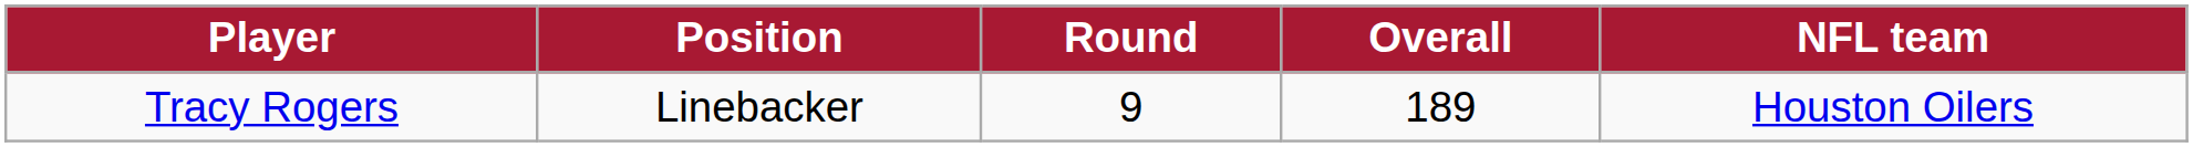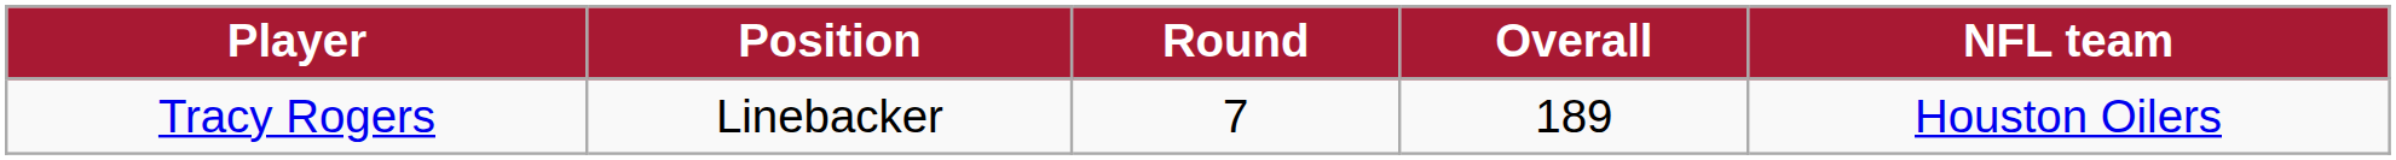 <table class="wikitable" width="65%">
 <tr align="center"  style="background:#A81933;color:#FFFFFF;">
 <td><strong>Player</strong></td>
 <td><strong>Position</strong></td>
 <td><strong>Round</strong></td>
 <td><strong>Overall</strong></td>
 <td><strong>NFL team</strong></td>
 </tr>
 <tr align="center" bgcolor="">
 <td><a href='#'>Tracy Rogers</a></td>
 <td>Linebacker</td>
-<td>9</td>
+<td>7</td>
 <td>189</td>
 <td><a href='#'>Houston Oilers</a></td>
 </tr>
 </table>
